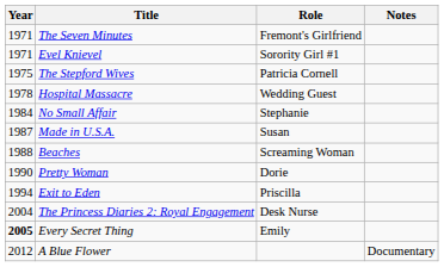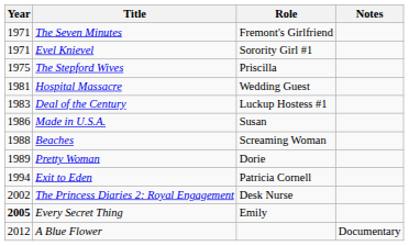 <table class="wikitable sortable">
 <tr>
 <th>Year</th>
 <th>Title</th>
 <th>Role</th>
 <th>Notes</th>
 </tr>
 <tr>
 <td>1971</td>
 <td><a href='#'><em>The Seven Minutes</em></a></td>
 <td>Fremont's Girlfriend</td>
 <td></td>
 </tr>
 <tr>
 <td>1971</td>
 <td><a href='#'><em>Evel Knievel</em></a></td>
 <td>Sorority Girl #1</td>
 <td></td>
 </tr>
 <tr>
 <td>1975</td>
 <td><a href='#'><em>The Stepford Wives</em></a></td>
-<td>Patricia Cornell</td>
+<td>Priscilla</td>
 <td></td>
 </tr>
 <tr>
-<td>1978</td>
+<td>1981</td>
 <td><em><a href='#'>Hospital Massacre</a></em></td>
 <td>Wedding Guest</td>
 <td></td>
 </tr>
 <tr>
-<td>1984</td>
-<td><em><a href='#'>No Small Affair</a></em></td>
-<td>Stephanie</td>
+<td>1983</td>
+<td><em><a href='#'>Deal of the Century</a></em></td>
+<td>Luckup Hostess #1</td>
 <td></td>
 </tr>
 <tr>
-<td>1987</td>
+<td>1986</td>
 <td><a href='#'><em>Made in U.S.A.</em></a></td>
 <td>Susan</td>
 <td></td>
 </tr>
 <tr>
 <td>1988</td>
 <td><a href='#'><em>Beaches</em></a></td>
 <td>Screaming Woman</td>
 <td></td>
 </tr>
 <tr>
-<td>1990</td>
+<td>1989</td>
 <td><em><a href='#'>Pretty Woman</a></em></td>
 <td>Dorie</td>
 <td></td>
 </tr>
 <tr>
 <td>1994</td>
 <td><a href='#'><em>Exit to Eden</em></a></td>
-<td>Priscilla</td>
+<td>Patricia Cornell</td>
 <td></td>
 </tr>
 <tr>
-<td>2004</td>
+<td>2002</td>
 <td><em><a href='#'>The Princess Diaries 2: Royal Engagement</a></em></td>
 <td>Desk Nurse</td>
 <td></td>
 </tr>
 <tr>
 <td><strong>2005</strong></td>
 <td><em>Every Secret Thing</em></td>
 <td>Emily</td>
 <td></td>
 </tr>
 <tr>
 <td>2012</td>
 <td><em>A Blue Flower</em></td>
 <td></td>
 <td>Documentary</td>
 </tr>
 </table>
